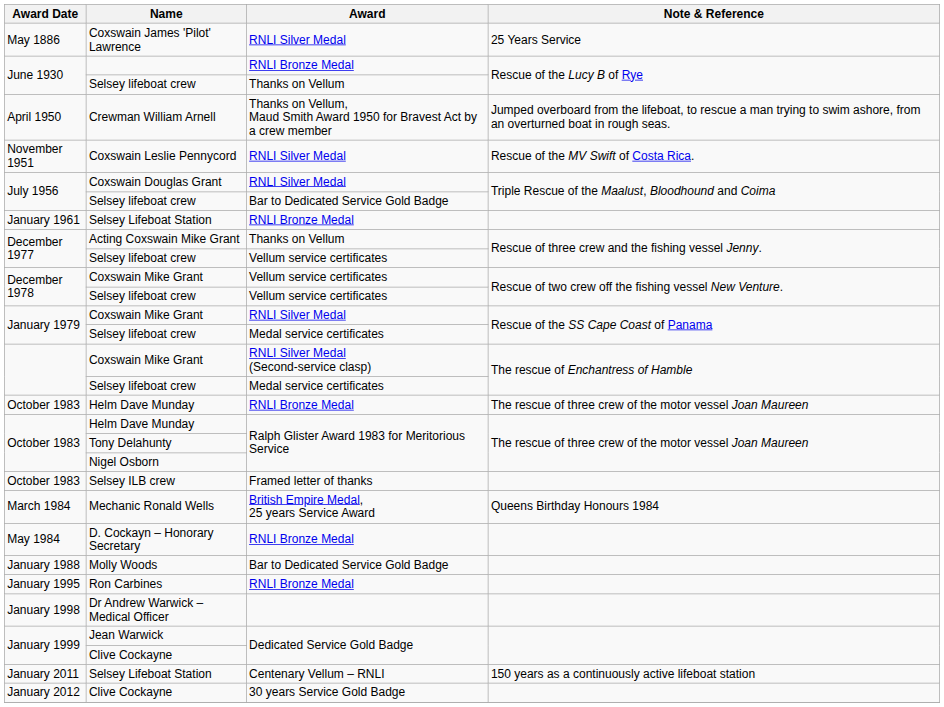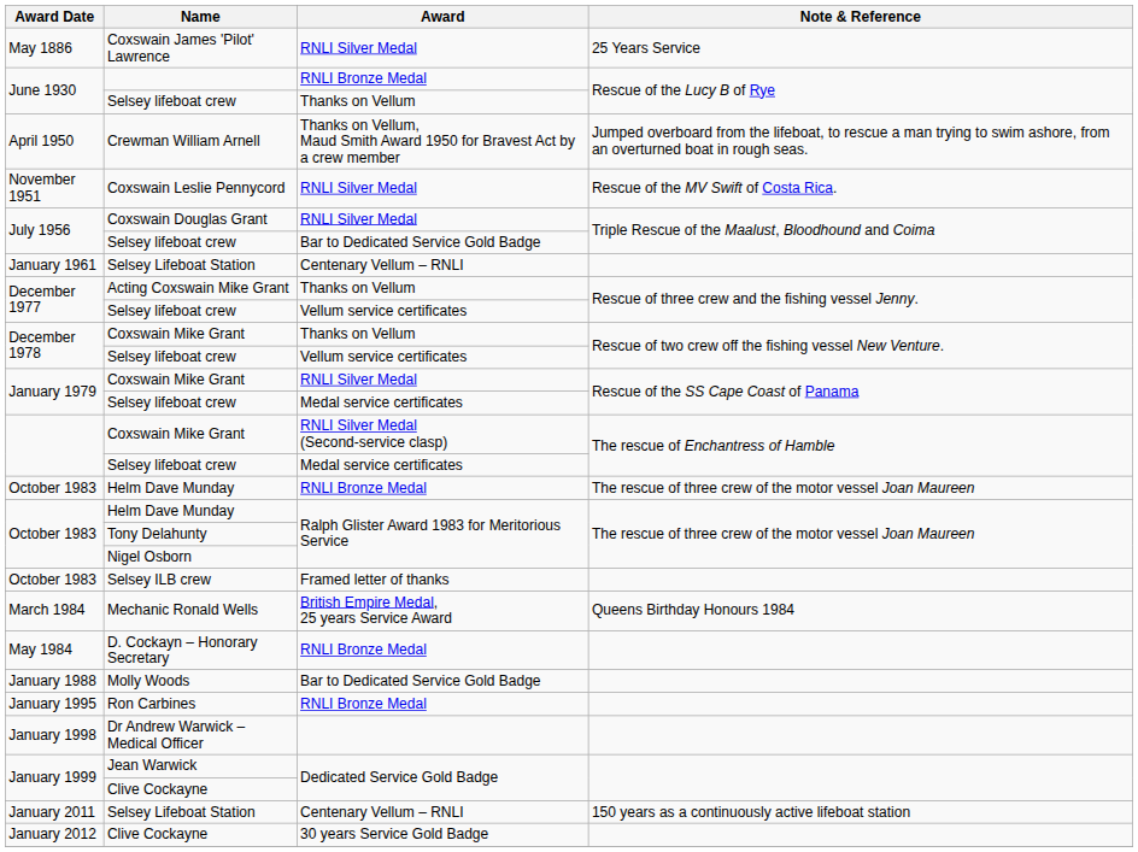 <table class="wikitable">
 <tr>
 <th>Award Date</th>
 <th>Name</th>
 <th>Award</th>
 <th>Note & Reference</th>
 </tr>
 <tr>
 <td>May 1886</td>
 <td>Coxswain James 'Pilot' Lawrence</td>
 <td><a href='#'>RNLI Silver Medal</a></td>
 <td>25 Years Service</td>
 </tr>
 <tr>
 <td rowspan="2">June 1930</td>
 <td></td>
 <td><a href='#'>RNLI Bronze Medal</a></td>
 <td rowspan="2">Rescue of the <em>Lucy B</em> of <a href='#'>Rye</a></td>
 </tr>
 <tr>
 <td>Selsey lifeboat crew</td>
 <td>Thanks on Vellum</td>
 </tr>
 <tr>
 <td>April 1950</td>
 <td>Crewman William Arnell</td>
 <td>Thanks on Vellum,<br>Maud Smith Award 1950 for Bravest Act by a crew member</td>
 <td>Jumped overboard from the lifeboat, to rescue a man trying to swim ashore, from an overturned boat in rough seas.</td>
 </tr>
 <tr>
 <td>November 1951</td>
 <td>Coxswain Leslie Pennycord</td>
 <td><a href='#'>RNLI Silver Medal</a></td>
 <td>Rescue of the <em>MV Swift</em> of <a href='#'>Costa Rica</a>.</td>
 </tr>
 <tr>
 <td rowspan="2">July 1956</td>
 <td>Coxswain Douglas Grant</td>
 <td><a href='#'>RNLI Silver Medal</a></td>
 <td rowspan="2">Triple Rescue of the <em>Maalust</em>, <em>Bloodhound</em> and <em>Coima</em></td>
 </tr>
 <tr>
 <td>Selsey lifeboat crew</td>
 <td>Bar to Dedicated Service Gold Badge</td>
 </tr>
 <tr>
 <td>January 1961</td>
 <td>Selsey Lifeboat Station</td>
-<td><a href='#'>RNLI Bronze Medal</a></td>
+<td>Centenary Vellum – RNLI</td>
 <td></td>
 </tr>
 <tr>
 <td rowspan="2">December 1977</td>
 <td>Acting Coxswain Mike Grant</td>
 <td>Thanks on Vellum</td>
 <td rowspan="2">Rescue of three crew and the fishing vessel <em>Jenny</em>.</td>
 </tr>
 <tr>
 <td>Selsey lifeboat crew</td>
 <td>Vellum service certificates</td>
 </tr>
 <tr>
 <td rowspan="2">December 1978</td>
 <td>Coxswain Mike Grant</td>
-<td>Vellum service certificates</td>
+<td>Thanks on Vellum</td>
 <td rowspan="2">Rescue of two crew off the fishing vessel <em>New Venture</em>.</td>
 </tr>
 <tr>
 <td>Selsey lifeboat crew</td>
 <td>Vellum service certificates</td>
 </tr>
 <tr>
 <td rowspan="2">January 1979</td>
 <td>Coxswain Mike Grant</td>
 <td><a href='#'>RNLI Silver Medal</a></td>
 <td rowspan="2">Rescue of the <em>SS Cape Coast</em> of <a href='#'>Panama</a></td>
 </tr>
 <tr>
 <td>Selsey lifeboat crew</td>
 <td>Medal service certificates</td>
 </tr>
 <tr>
 <td rowspan="2"></td>
 <td>Coxswain Mike Grant</td>
 <td><a href='#'>RNLI Silver Medal</a><br>(Second-service clasp)</td>
 <td rowspan="2">The rescue of <em>Enchantress of Hamble</em></td>
 </tr>
 <tr>
 <td>Selsey lifeboat crew</td>
 <td>Medal service certificates</td>
 </tr>
 <tr>
 <td>October 1983</td>
 <td>Helm Dave Munday</td>
 <td><a href='#'>RNLI Bronze Medal</a></td>
 <td>The rescue of three crew of the motor vessel <em>Joan Maureen</em></td>
 </tr>
 <tr>
 <td rowspan="3">October 1983</td>
 <td>Helm Dave Munday</td>
 <td rowspan="3">Ralph Glister Award 1983 for Meritorious Service</td>
 <td rowspan="3">The rescue of three crew of the motor vessel <em>Joan Maureen</em></td>
 </tr>
 <tr>
 <td>Tony Delahunty</td>
 </tr>
 <tr>
 <td>Nigel Osborn</td>
 </tr>
 <tr>
 <td>October 1983</td>
 <td>Selsey ILB crew</td>
 <td>Framed letter of thanks</td>
 <td></td>
 </tr>
 <tr>
 <td>March 1984</td>
 <td>Mechanic Ronald Wells</td>
 <td><a href='#'>British Empire Medal</a>,<br>25 years Service Award</td>
 <td>Queens Birthday Honours 1984</td>
 </tr>
 <tr>
 <td>May 1984</td>
 <td>D. Cockayn – Honorary Secretary</td>
 <td><a href='#'>RNLI Bronze Medal</a></td>
 <td></td>
 </tr>
 <tr>
 <td>January 1988</td>
 <td>Molly Woods</td>
 <td>Bar to Dedicated Service Gold Badge</td>
 <td></td>
 </tr>
 <tr>
 <td>January 1995</td>
 <td>Ron Carbines</td>
 <td><a href='#'>RNLI Bronze Medal</a></td>
 <td></td>
 </tr>
 <tr>
 <td>January 1998</td>
 <td>Dr Andrew Warwick – Medical Officer</td>
 <td></td>
 <td></td>
 </tr>
 <tr>
 <td rowspan="2">January 1999</td>
 <td>Jean Warwick</td>
 <td rowspan="2">Dedicated Service Gold Badge</td>
 <td rowspan="2"></td>
 </tr>
 <tr>
 <td>Clive Cockayne</td>
 </tr>
 <tr>
 <td>January 2011</td>
 <td>Selsey Lifeboat Station</td>
 <td>Centenary Vellum – RNLI</td>
 <td>150 years as a continuously active lifeboat station</td>
 </tr>
 <tr>
 <td>January 2012</td>
 <td>Clive Cockayne</td>
 <td>30 years Service Gold Badge</td>
 <td></td>
 </tr>
 <tr>
 </tr>
 </table>
